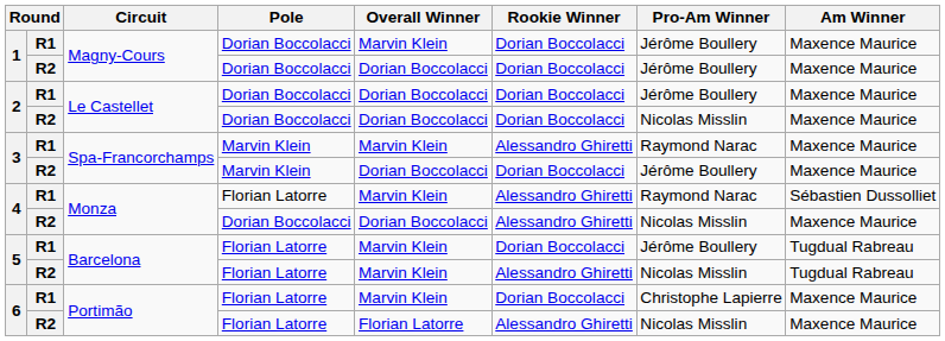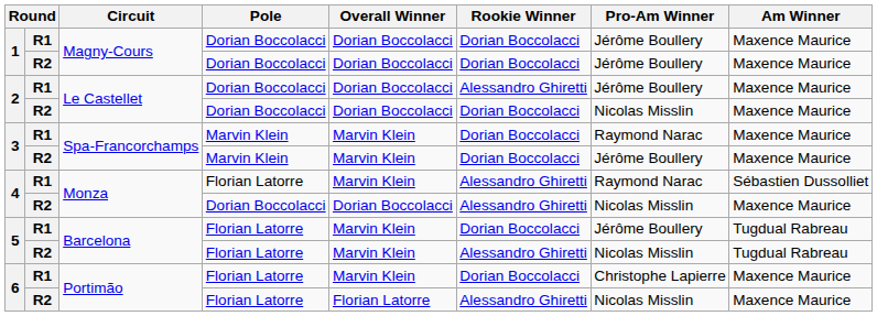 <table class="wikitable" style="font-size:85%;">
 <tr>
 <th colspan=2>Round</th>
 <th>Circuit</th>
 <th>Pole</th>
 <th>Overall Winner</th>
 <th>Rookie Winner</th>
 <th>Pro-Am Winner</th>
 <th>Am Winner</th>
 </tr>
 <tr>
 <th rowspan=2>1</th>
 <th>R1</th>
 <td rowspan=2> <a href='#'>Magny-Cours</a></td>
 <td> <a href='#'>Dorian Boccolacci</a></td>
-<td> <a href='#'>Marvin Klein</a></td>
+<td> <a href='#'>Dorian Boccolacci</a></td>
 <td> <a href='#'>Dorian Boccolacci</a></td>
 <td> Jérôme Boullery</td>
 <td> Maxence Maurice</td>
 </tr>
 <tr>
 <th>R2</th>
 <td> <a href='#'>Dorian Boccolacci</a></td>
 <td> <a href='#'>Dorian Boccolacci</a></td>
 <td> <a href='#'>Dorian Boccolacci</a></td>
 <td> Jérôme Boullery</td>
 <td> Maxence Maurice</td>
 </tr>
 <tr>
 <th rowspan=2>2</th>
 <th>R1</th>
 <td rowspan=2> <a href='#'>Le Castellet</a></td>
 <td> <a href='#'>Dorian Boccolacci</a></td>
 <td> <a href='#'>Dorian Boccolacci</a></td>
-<td> <a href='#'>Dorian Boccolacci</a></td>
+<td> <a href='#'>Alessandro Ghiretti</a></td>
 <td> Jérôme Boullery</td>
 <td> Maxence Maurice</td>
 </tr>
 <tr>
 <th>R2</th>
 <td> <a href='#'>Dorian Boccolacci</a></td>
 <td> <a href='#'>Dorian Boccolacci</a></td>
 <td> <a href='#'>Dorian Boccolacci</a></td>
 <td> Nicolas Misslin</td>
 <td> Maxence Maurice</td>
 </tr>
 <tr>
 <th rowspan=2>3</th>
 <th>R1</th>
 <td rowspan=2> <a href='#'>Spa-Francorchamps</a></td>
 <td> <a href='#'>Marvin Klein</a></td>
 <td> <a href='#'>Marvin Klein</a></td>
-<td> <a href='#'>Alessandro Ghiretti</a></td>
+<td> <a href='#'>Dorian Boccolacci</a></td>
 <td> Raymond Narac</td>
 <td> Maxence Maurice</td>
 </tr>
 <tr>
 <th>R2</th>
 <td> <a href='#'>Marvin Klein</a></td>
-<td> <a href='#'>Dorian Boccolacci</a></td>
+<td> <a href='#'>Marvin Klein</a></td>
 <td> <a href='#'>Dorian Boccolacci</a></td>
 <td> Jérôme Boullery</td>
 <td> Maxence Maurice</td>
 </tr>
 <tr>
 <th rowspan=2>4</th>
 <th>R1</th>
 <td rowspan=2> <a href='#'>Monza</a></td>
 <td> Florian Latorre</td>
 <td> <a href='#'>Marvin Klein</a></td>
 <td> <a href='#'>Alessandro Ghiretti</a></td>
 <td> Raymond Narac</td>
 <td> Sébastien Dussolliet</td>
 </tr>
 <tr>
 <th>R2</th>
 <td> <a href='#'>Dorian Boccolacci</a></td>
 <td> <a href='#'>Dorian Boccolacci</a></td>
 <td> <a href='#'>Alessandro Ghiretti</a></td>
 <td> Nicolas Misslin</td>
 <td> Maxence Maurice</td>
 </tr>
 <tr>
 <th rowspan=2>5</th>
 <th>R1</th>
 <td rowspan=2> <a href='#'>Barcelona</a></td>
 <td> <a href='#'>Florian Latorre</a></td>
 <td> <a href='#'>Marvin Klein</a></td>
 <td> <a href='#'>Dorian Boccolacci</a></td>
 <td> Jérôme Boullery</td>
 <td> Tugdual Rabreau</td>
 </tr>
 <tr>
 <th>R2</th>
 <td> <a href='#'>Florian Latorre</a></td>
 <td> <a href='#'>Marvin Klein</a></td>
 <td> <a href='#'>Alessandro Ghiretti</a></td>
 <td> Nicolas Misslin</td>
 <td> Tugdual Rabreau</td>
 </tr>
 <tr>
 <th rowspan=2>6</th>
 <th>R1</th>
 <td rowspan=2> <a href='#'>Portimão</a></td>
 <td> <a href='#'>Florian Latorre</a></td>
 <td> <a href='#'>Marvin Klein</a></td>
 <td> <a href='#'>Dorian Boccolacci</a></td>
 <td> Christophe Lapierre</td>
 <td> Maxence Maurice</td>
 </tr>
 <tr>
 <th>R2</th>
 <td> <a href='#'>Florian Latorre</a></td>
 <td> <a href='#'>Florian Latorre</a></td>
 <td> <a href='#'>Alessandro Ghiretti</a></td>
 <td> Nicolas Misslin</td>
 <td> Maxence Maurice</td>
 </tr>
 </table>
